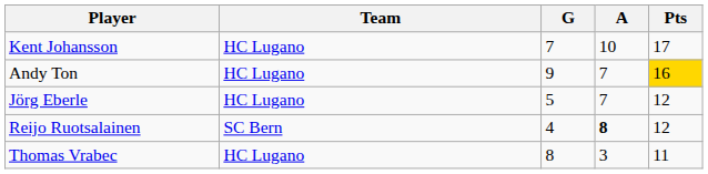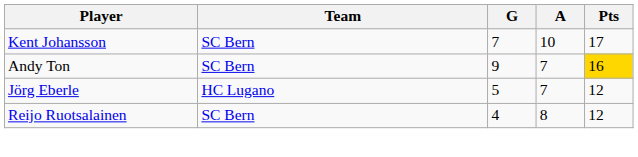 <table class="wikitable">
 <tr>
 <th bgcolor="#DDDDFF" width="20%">Player</th>
 <th bgcolor="#DDDDFF" width="30%">Team</th>
 <th bgcolor="#DDDDFF" width="5%">G</th>
 <th bgcolor="#DDDDFF" width="5%">A</th>
 <th bgcolor="#DDDDFF" width="5%">Pts</th>
 </tr>
 <tr>
 <td><a href='#'>Kent Johansson</a></td>
-<td><a href='#'>HC Lugano</a></td>
+<td><a href='#'>SC Bern</a></td>
 <td>7</td>
 <td>10</td>
 <td>17</td>
 </tr>
 <tr>
 <td>Andy Ton</td>
-<td><a href='#'>HC Lugano</a></td>
+<td><a href='#'>SC Bern</a></td>
 <td>9</td>
 <td>7</td>
 <td style="background: gold;">16</td>
 </tr>
 <tr>
 <td><a href='#'>Jörg Eberle</a></td>
 <td><a href='#'>HC Lugano</a></td>
 <td>5</td>
 <td>7</td>
 <td>12</td>
 </tr>
 <tr>
 <td><a href='#'>Reijo Ruotsalainen</a></td>
 <td><a href='#'>SC Bern</a></td>
 <td>4</td>
-<td><strong>8</strong></td>
+<td>8</td>
 <td>12</td>
 </tr>
-<tr>
-<td><a href='#'>Thomas Vrabec</a></td>
-<td><a href='#'>HC Lugano</a></td>
-<td>8</td>
-<td>3</td>
-<td>11</td>
-</tr>
 </table>
